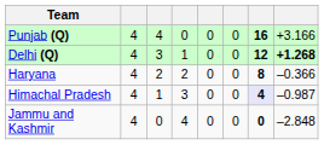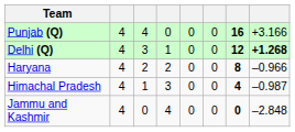 <table class="wikitable" style="text-align:center">
 <tr>
 <th style="width:140px;">Team</th>
 <th style="width:25px;"></th>
 <th style="width:25px;"></th>
 <th style="width:25px;"></th>
 <th style="width:25px;"></th>
 <th style="width:25px;"></th>
 <th style="width:25px;"></th>
 <th style="width:40px;"></th>
 </tr>
 <tr style="background:#cfc;">
 <td style="text-align:left"><a href='#'>Punjab</a> <strong>(Q)</strong></td>
 <td>4</td>
 <td>4</td>
 <td>0</td>
 <td>0</td>
 <td>0</td>
 <td><strong>16</strong></td>
 <td>+3.166</td>
 </tr>
 <tr style="background:#cfc;">
 <td style="text-align:left"><a href='#'>Delhi</a> <strong>(Q)</strong></td>
 <td>4</td>
 <td>3</td>
 <td>1</td>
 <td>0</td>
 <td>0</td>
 <td><strong>12</strong></td>
 <td><strong>+1.268</strong></td>
 </tr>
 <tr>
 <td style="text-align:left"><a href='#'>Haryana</a></td>
 <td>4</td>
 <td>2</td>
 <td>2</td>
 <td>0</td>
 <td>0</td>
 <td><strong>8</strong></td>
-<td>–0.366</td>
+<td>–0.966</td>
 </tr>
 <tr>
 <td style="text-align:left"><a href='#'>Himachal Pradesh</a></td>
 <td>4</td>
 <td>1</td>
 <td>3</td>
 <td>0</td>
 <td>0</td>
-<td style="background: lavender;"><strong>4</strong></td>
+<td><strong>4</strong></td>
 <td>–0.987</td>
 </tr>
 <tr>
 <td style="text-align:left"><a href='#'>Jammu and Kashmir</a></td>
 <td>4</td>
 <td>0</td>
 <td>4</td>
 <td>0</td>
 <td>0</td>
 <td><strong>0</strong></td>
 <td>–2.848</td>
 </tr>
 </table>
